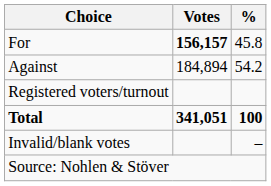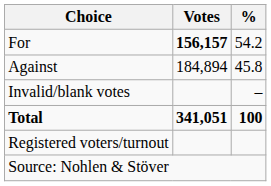 <table class=wikitable style=text-align:right>
 <tr>
 <th>Choice</th>
 <th>Votes</th>
 <th>%</th>
 </tr>
 <tr>
 <td align=left>For</td>
 <td><strong>156,157</strong></td>
-<td>45.8</td>
+<td>54.2</td>
 </tr>
 <tr>
 <td align=left>Against</td>
 <td>184,894</td>
-<td>54.2</td>
+<td>45.8</td>
+</tr>
+<tr>
+<td align=left>Invalid/blank votes</td>
+<td></td>
+<td>–</td>
+</tr>
+<tr>
+<td align=left><strong>Total</strong></td>
+<td><strong>341,051</strong></td>
+<td><strong>100</strong></td>
 </tr>
 <tr>
 <td align=left>Registered voters/turnout</td>
 <td></td>
 <td></td>
 </tr>
 <tr>
-<td align=left><strong>Total</strong></td>
-<td><strong>341,051</strong></td>
-<td><strong>100</strong></td>
-</tr>
-<tr>
-<td align=left>Invalid/blank votes</td>
-<td></td>
-<td>–</td>
-</tr>
-<tr>
 <td align=left colspan=3>Source: Nohlen & Stöver</td>
 </tr>
 </table>
